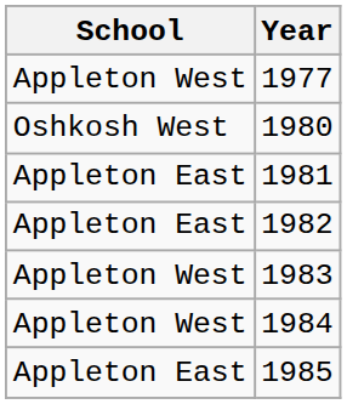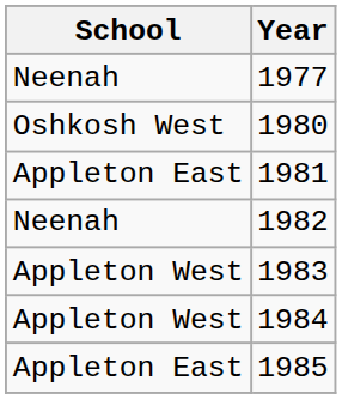 <table class="wikitable">
 <tr>
 <th>School</th>
 <th>Year</th>
 </tr>
 <tr>
-<td>Appleton West</td>
+<td>Neenah</td>
 <td>1977</td>
 </tr>
 <tr>
 <td>Oshkosh West</td>
 <td>1980</td>
 </tr>
 <tr>
 <td>Appleton East</td>
 <td>1981</td>
 </tr>
 <tr>
-<td>Appleton East</td>
+<td>Neenah</td>
 <td>1982</td>
 </tr>
 <tr>
 <td>Appleton West</td>
 <td>1983</td>
 </tr>
 <tr>
 <td>Appleton West</td>
 <td>1984</td>
 </tr>
 <tr>
 <td>Appleton East</td>
 <td>1985</td>
 </tr>
 </table>
